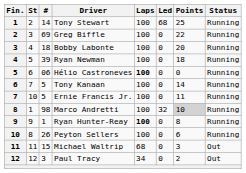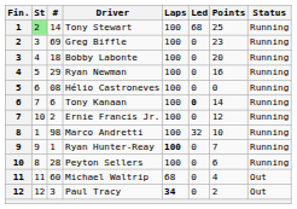 <table class="wikitable" style="font-size:95%">
 <tr>
 <th>Fin.</th>
 <th>St</th>
 <th>#</th>
 <th>Driver</th>
 <th>Laps</th>
 <th>Led</th>
 <th>Points</th>
 <th>Status</th>
 </tr>
 <tr>
 <th>1</th>
-<td>2</td>
+<td style="background: lightgreen;">2</td>
 <td>14</td>
 <td>Tony Stewart</td>
 <td>100</td>
 <td>68</td>
 <td>25</td>
 <td>Running</td>
 </tr>
 <tr>
 <th>2</th>
 <td>3</td>
 <td>69</td>
 <td>Greg Biffle</td>
 <td>100</td>
 <td>0</td>
-<td>22</td>
+<td>23</td>
 <td>Running</td>
 </tr>
 <tr>
 <th>3</th>
 <td>4</td>
 <td>18</td>
 <td>Bobby Labonte</td>
 <td>100</td>
 <td>0</td>
 <td>20</td>
 <td>Running</td>
 </tr>
 <tr>
 <th>4</th>
 <td>5</td>
-<td>39</td>
+<td>29</td>
 <td>Ryan Newman</td>
 <td>100</td>
 <td>0</td>
-<td>18</td>
+<td>16</td>
 <td>Running</td>
 </tr>
 <tr>
 <th>5</th>
 <td>6</td>
-<td>06</td>
+<td>08</td>
 <td>Hélio Castroneves</td>
-<td><strong>100</strong></td>
+<td>100</td>
 <td>0</td>
 <td>0</td>
 <td>Running</td>
 </tr>
 <tr>
 <th>6</th>
 <td>7</td>
-<td>5</td>
+<td>6</td>
 <td>Tony Kanaan</td>
 <td>100</td>
-<td>0</td>
+<td><strong>0</strong></td>
 <td>14</td>
 <td>Running</td>
 </tr>
 <tr>
 <th>7</th>
 <td>10</td>
-<td>5</td>
+<td>2</td>
 <td>Ernie Francis Jr.</td>
 <td>100</td>
 <td>0</td>
-<td>11</td>
+<td>12</td>
 <td>Running</td>
 </tr>
 <tr>
 <th>8</th>
 <td>1</td>
 <td>98</td>
 <td>Marco Andretti</td>
 <td>100</td>
 <td>32</td>
-<td style="background: lightgrey;">10</td>
+<td>10</td>
 <td>Running</td>
 </tr>
 <tr>
 <th>9</th>
 <td>9</td>
 <td>1</td>
 <td>Ryan Hunter-Reay</td>
 <td><strong>100</strong></td>
 <td>0</td>
-<td>8</td>
+<td>7</td>
 <td>Running</td>
 </tr>
 <tr>
 <th>10</th>
 <td>8</td>
-<td>26</td>
+<td>28</td>
 <td>Peyton Sellers</td>
 <td>100</td>
 <td>0</td>
 <td>6</td>
 <td>Running</td>
 </tr>
 <tr>
 <th>11</th>
 <td>11</td>
-<td>15</td>
+<td>60</td>
 <td>Michael Waltrip</td>
 <td>68</td>
 <td>0</td>
-<td>3</td>
+<td>4</td>
 <td>Out</td>
 </tr>
 <tr>
 <th>12</th>
 <td>12</td>
 <td>3</td>
 <td>Paul Tracy</td>
-<td>34</td>
+<td><strong>34</strong></td>
 <td>0</td>
 <td>2</td>
 <td>Out</td>
 </tr>
 <tr>
 <th colspan="9"></th>
 </tr>
 </table>
